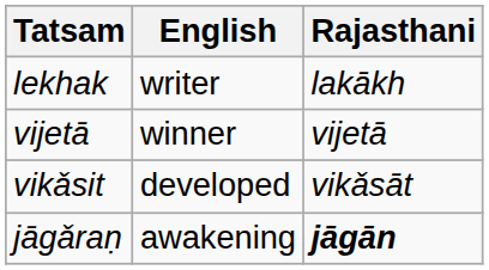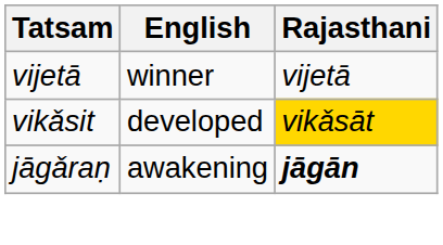 <table class="wikitable">
 <tr>
 <th>Tatsam</th>
 <th>English</th>
 <th>Rajasthani</th>
-</tr>
-<tr>
-<td><em>lekhak</em></td>
-<td>writer</td>
-<td><em>lakākh</em></td>
 </tr>
 <tr>
 <td><em>vijetā</em></td>
 <td>winner</td>
 <td><em>vijetā</em></td>
 </tr>
 <tr>
 <td><em>vikǎsit</em></td>
 <td>developed</td>
-<td><em>vikǎsāt</em></td>
+<td style="background: gold;"><em>vikǎsāt</em></td>
 </tr>
 <tr>
 <td><em>jāgǎraṇ</em></td>
 <td>awakening</td>
 <td><strong><em>jāgān</em></strong></td>
 </tr>
 </table>
